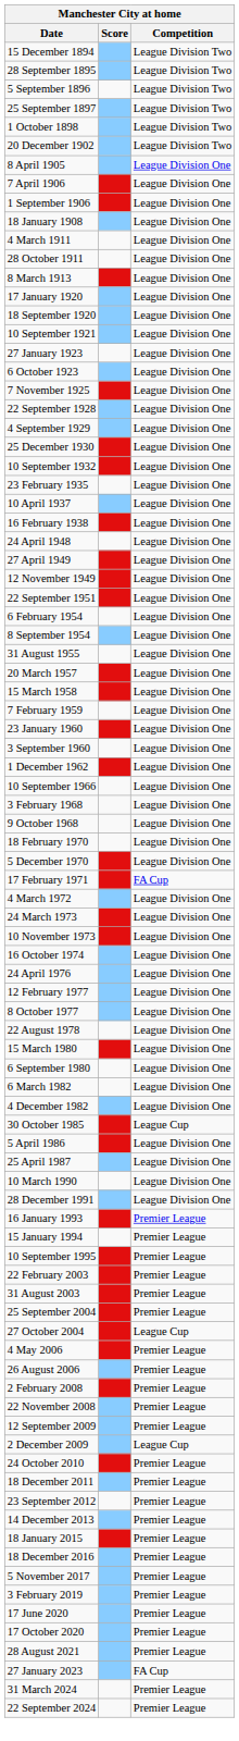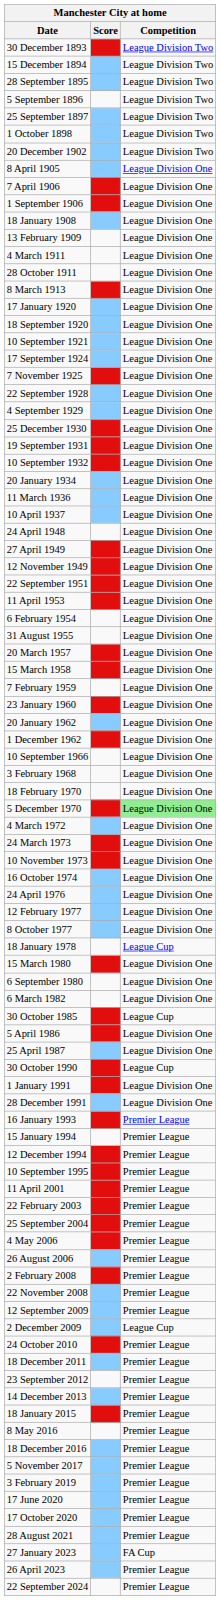 <table class="wikitable sortable" style="font-size:95%;">
 <tr>
 <th colspan="3">Manchester City at home</th>
 </tr>
 <tr>
 <th scope="col" style="width: 150">Date</th>
 <th scope="col" style="width: 50;">Score</th>
 <th scope="col" style="width: 200;">Competition</th>
+</tr>
+<tr>
+<td>30 December 1893</td>
+<td bgcolor=E20E0E></td>
+<td><a href='#'>League Division Two</a></td>
 </tr>
 <tr>
 <td>15 December 1894</td>
 <td bgcolor=88CCFF></td>
 <td>League Division Two</td>
 </tr>
 <tr>
 <td>28 September 1895</td>
 <td bgcolor=88CCFF></td>
 <td>League Division Two</td>
 </tr>
 <tr>
 <td>5 September 1896</td>
 <td></td>
 <td>League Division Two</td>
 </tr>
 <tr>
 <td>25 September 1897</td>
 <td bgcolor=88CCFF></td>
 <td>League Division Two</td>
 </tr>
 <tr>
 <td>1 October 1898</td>
 <td bgcolor=88CCFF></td>
 <td>League Division Two</td>
 </tr>
 <tr>
 <td>20 December 1902</td>
 <td bgcolor=88CCFF></td>
 <td>League Division Two</td>
 </tr>
 <tr>
 <td>8 April 1905</td>
 <td bgcolor=88CCFF></td>
 <td><a href='#'>League Division One</a></td>
 </tr>
 <tr>
 <td>7 April 1906</td>
 <td bgcolor=E20E0E></td>
 <td>League Division One</td>
 </tr>
 <tr>
 <td>1 September 1906</td>
 <td bgcolor=E20E0E></td>
 <td>League Division One</td>
 </tr>
 <tr>
 <td>18 January 1908</td>
 <td bgcolor=88CCFF></td>
 <td>League Division One</td>
 </tr>
 <tr>
+<td>13 February 1909</td>
+<td></td>
+<td>League Division One</td>
+</tr>
+<tr>
 <td>4 March 1911</td>
 <td></td>
 <td>League Division One</td>
 </tr>
 <tr>
 <td>28 October 1911</td>
 <td></td>
 <td>League Division One</td>
 </tr>
 <tr>
 <td>8 March 1913</td>
 <td bgcolor=E20E0E></td>
 <td>League Division One</td>
 </tr>
 <tr>
 <td>17 January 1920</td>
 <td bgcolor=88CCFF></td>
 <td>League Division One</td>
 </tr>
 <tr>
 <td>18 September 1920</td>
 <td bgcolor=88CCFF></td>
 <td>League Division One</td>
 </tr>
 <tr>
 <td>10 September 1921</td>
 <td bgcolor=88CCFF></td>
 <td>League Division One</td>
 </tr>
 <tr>
-<td>27 January 1923</td>
-<td></td>
-<td>League Division One</td>
-</tr>
-<tr>
-<td>6 October 1923</td>
+<td>17 September 1924</td>
 <td bgcolor=88CCFF></td>
 <td>League Division One</td>
 </tr>
 <tr>
 <td>7 November 1925</td>
 <td bgcolor=E20E0E></td>
 <td>League Division One</td>
 </tr>
 <tr>
 <td>22 September 1928</td>
 <td bgcolor=88CCFF></td>
 <td>League Division One</td>
 </tr>
 <tr>
 <td>4 September 1929</td>
 <td bgcolor=88CCFF></td>
 <td>League Division One</td>
 </tr>
 <tr>
 <td>25 December 1930</td>
 <td bgcolor=E20E0E></td>
 <td>League Division One</td>
 </tr>
 <tr>
+<td>19 September 1931</td>
+<td bgcolor=E20E0E></td>
+<td>League Division One</td>
+</tr>
+<tr>
 <td>10 September 1932</td>
 <td bgcolor=E20E0E></td>
 <td>League Division One</td>
 </tr>
 <tr>
-<td>23 February 1935</td>
-<td></td>
+<td>20 January 1934</td>
+<td bgcolor=88CCFF></td>
+<td>League Division One</td>
+</tr>
+<tr>
+<td>11 March 1936</td>
+<td bgcolor=88CCFF></td>
 <td>League Division One</td>
 </tr>
 <tr>
 <td>10 April 1937</td>
 <td bgcolor=88CCFF></td>
-<td>League Division One</td>
-</tr>
-<tr>
-<td>16 February 1938</td>
-<td bgcolor=E20E0E></td>
 <td>League Division One</td>
 </tr>
 <tr>
 <td>24 April 1948</td>
 <td></td>
 <td>League Division One</td>
 </tr>
 <tr>
 <td>27 April 1949</td>
 <td bgcolor=E20E0E></td>
 <td>League Division One</td>
 </tr>
 <tr>
 <td>12 November 1949</td>
 <td bgcolor=E20E0E></td>
 <td>League Division One</td>
 </tr>
 <tr>
 <td>22 September 1951</td>
 <td bgcolor=E20E0E></td>
 <td>League Division One</td>
 </tr>
 <tr>
-<td>6 February 1954</td>
-<td></td>
+<td>11 April 1953</td>
+<td bgcolor=E20E0E></td>
 <td>League Division One</td>
 </tr>
 <tr>
-<td>8 September 1954</td>
-<td bgcolor=88CCFF></td>
+<td>6 February 1954</td>
+<td></td>
 <td>League Division One</td>
 </tr>
 <tr>
 <td>31 August 1955</td>
 <td></td>
 <td>League Division One</td>
 </tr>
 <tr>
 <td>20 March 1957</td>
 <td bgcolor=E20E0E></td>
 <td>League Division One</td>
 </tr>
 <tr>
 <td>15 March 1958</td>
 <td bgcolor=E20E0E></td>
 <td>League Division One</td>
 </tr>
 <tr>
 <td>7 February 1959</td>
 <td></td>
 <td>League Division One</td>
 </tr>
 <tr>
 <td>23 January 1960</td>
 <td bgcolor=E20E0E></td>
 <td>League Division One</td>
 </tr>
 <tr>
-<td>3 September 1960</td>
-<td></td>
+<td>20 January 1962</td>
+<td bgcolor=88CCFF></td>
 <td>League Division One</td>
 </tr>
 <tr>
 <td>1 December 1962</td>
 <td bgcolor=E20E0E></td>
 <td>League Division One</td>
 </tr>
 <tr>
 <td>10 September 1966</td>
 <td></td>
 <td>League Division One</td>
 </tr>
 <tr>
 <td>3 February 1968</td>
 <td></td>
 <td>League Division One</td>
 </tr>
 <tr>
-<td>9 October 1968</td>
-<td></td>
-<td>League Division One</td>
-</tr>
-<tr>
 <td>18 February 1970</td>
 <td></td>
 <td>League Division One</td>
 </tr>
 <tr>
 <td>5 December 1970</td>
 <td bgcolor=E20E0E></td>
-<td>League Division One</td>
-</tr>
-<tr>
-<td>17 February 1971</td>
-<td bgcolor=E20E0E></td>
-<td><a href='#'>FA Cup</a></td>
+<td style="background: lightgreen;">League Division One</td>
 </tr>
 <tr>
 <td>4 March 1972</td>
 <td bgcolor=88CCFF></td>
 <td>League Division One</td>
 </tr>
 <tr>
 <td>24 March 1973</td>
 <td bgcolor=E20E0E></td>
 <td>League Division One</td>
 </tr>
 <tr>
 <td>10 November 1973</td>
 <td bgcolor=E20E0E></td>
 <td>League Division One</td>
 </tr>
 <tr>
 <td>16 October 1974</td>
 <td bgcolor=88CCFF></td>
 <td>League Division One</td>
 </tr>
 <tr>
 <td>24 April 1976</td>
 <td bgcolor=88CCFF></td>
 <td>League Division One</td>
 </tr>
 <tr>
 <td>12 February 1977</td>
 <td bgcolor=88CCFF></td>
 <td>League Division One</td>
 </tr>
 <tr>
 <td>8 October 1977</td>
 <td bgcolor=88CCFF></td>
 <td>League Division One</td>
 </tr>
 <tr>
-<td>22 August 1978</td>
+<td>18 January 1978</td>
 <td></td>
-<td>League Division One</td>
+<td><a href='#'>League Cup</a></td>
 </tr>
 <tr>
 <td>15 March 1980</td>
 <td bgcolor=E20E0E></td>
 <td>League Division One</td>
 </tr>
 <tr>
 <td>6 September 1980</td>
 <td></td>
 <td>League Division One</td>
 </tr>
 <tr>
 <td>6 March 1982</td>
 <td></td>
-<td>League Division One</td>
-</tr>
-<tr>
-<td>4 December 1982</td>
-<td bgcolor=88CCFF></td>
 <td>League Division One</td>
 </tr>
 <tr>
 <td>30 October 1985</td>
 <td bgcolor=E20E0E></td>
 <td>League Cup</td>
 </tr>
 <tr>
 <td>5 April 1986</td>
 <td bgcolor=E20E0E></td>
 <td>League Division One</td>
 </tr>
 <tr>
 <td>25 April 1987</td>
 <td bgcolor=88CCFF></td>
 <td>League Division One</td>
 </tr>
 <tr>
-<td>10 March 1990</td>
-<td></td>
+<td>30 October 1990</td>
+<td bgcolor=E20E0E></td>
+<td>League Cup</td>
+</tr>
+<tr>
+<td>1 January 1991</td>
+<td bgcolor=E20E0E></td>
 <td>League Division One</td>
 </tr>
 <tr>
 <td>28 December 1991</td>
 <td bgcolor=88CCFF></td>
 <td>League Division One</td>
 </tr>
 <tr>
 <td>16 January 1993</td>
 <td bgcolor=E20E0E></td>
 <td><a href='#'>Premier League</a></td>
 </tr>
 <tr>
 <td>15 January 1994</td>
 <td></td>
 <td>Premier League</td>
 </tr>
 <tr>
+<td>12 December 1994</td>
+<td bgcolor=E20E0E></td>
+<td>Premier League</td>
+</tr>
+<tr>
 <td>10 September 1995</td>
+<td bgcolor=E20E0E></td>
+<td>Premier League</td>
+</tr>
+<tr>
+<td>11 April 2001</td>
 <td bgcolor=E20E0E></td>
 <td>Premier League</td>
 </tr>
 <tr>
 <td>22 February 2003</td>
 <td bgcolor=E20E0E></td>
 <td>Premier League</td>
 </tr>
 <tr>
-<td>31 August 2003</td>
-<td bgcolor=E20E0E></td>
-<td>Premier League</td>
-</tr>
-<tr>
 <td>25 September 2004</td>
 <td bgcolor=E20E0E></td>
 <td>Premier League</td>
-</tr>
-<tr>
-<td>27 October 2004</td>
-<td bgcolor=E20E0E></td>
-<td>League Cup</td>
 </tr>
 <tr>
 <td>4 May 2006</td>
 <td bgcolor=E20E0E></td>
 <td>Premier League</td>
 </tr>
 <tr>
 <td>26 August 2006</td>
 <td bgcolor=88CCFF></td>
 <td>Premier League</td>
 </tr>
 <tr>
 <td>2 February 2008</td>
 <td bgcolor=E20E0E></td>
 <td>Premier League</td>
 </tr>
 <tr>
 <td>22 November 2008</td>
 <td bgcolor=88CCFF></td>
 <td>Premier League</td>
 </tr>
 <tr>
 <td>12 September 2009</td>
 <td bgcolor=88CCFF></td>
 <td>Premier League</td>
 </tr>
 <tr>
 <td>2 December 2009</td>
 <td bgcolor=88CCFF></td>
 <td>League Cup</td>
 </tr>
 <tr>
 <td>24 October 2010</td>
 <td bgcolor=E20E0E></td>
 <td>Premier League</td>
 </tr>
 <tr>
 <td>18 December 2011</td>
 <td bgcolor=88CCFF></td>
 <td>Premier League</td>
 </tr>
 <tr>
 <td>23 September 2012</td>
 <td></td>
 <td>Premier League</td>
 </tr>
 <tr>
 <td>14 December 2013</td>
 <td bgcolor=88CCFF></td>
 <td>Premier League</td>
 </tr>
 <tr>
 <td>18 January 2015</td>
 <td bgcolor=E20E0E></td>
 <td>Premier League</td>
 </tr>
 <tr>
+<td>8 May 2016</td>
+<td></td>
+<td>Premier League</td>
+</tr>
+<tr>
 <td>18 December 2016</td>
 <td bgcolor=88CCFF></td>
 <td>Premier League</td>
 </tr>
 <tr>
 <td>5 November 2017</td>
 <td bgcolor=88CCFF></td>
 <td>Premier League</td>
 </tr>
 <tr>
 <td>3 February 2019</td>
 <td bgcolor=88CCFF></td>
 <td>Premier League</td>
 </tr>
 <tr>
 <td>17 June 2020</td>
 <td bgcolor=88CCFF></td>
 <td>Premier League</td>
 </tr>
 <tr>
 <td>17 October 2020</td>
 <td bgcolor=88CCFF></td>
 <td>Premier League</td>
 </tr>
 <tr>
 <td>28 August 2021</td>
 <td bgcolor=88CCFF></td>
 <td>Premier League</td>
 </tr>
 <tr>
 <td>27 January 2023</td>
 <td bgcolor=88CCFF></td>
 <td>FA Cup</td>
 </tr>
 <tr>
-<td>31 March 2024</td>
-<td></td>
+<td>26 April 2023</td>
+<td bgcolor=88CCFF></td>
 <td>Premier League</td>
 </tr>
 <tr>
 <td>22 September 2024</td>
 <td></td>
 <td>Premier League</td>
 </tr>
 </table>
